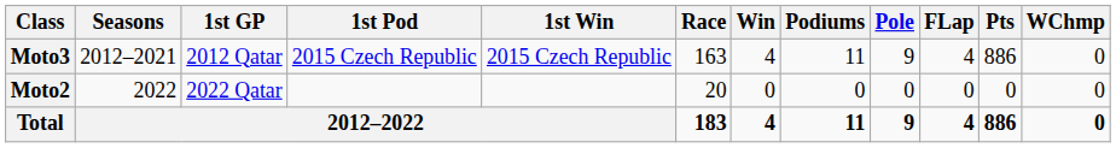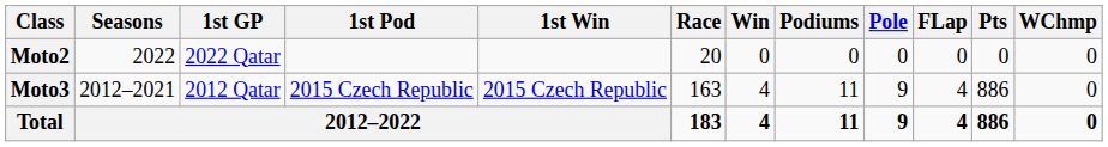 <table class="wikitable" style="text-align:right;">
 <tr>
 <th>Class</th>
 <th>Seasons</th>
 <th>1st GP</th>
 <th>1st Pod</th>
 <th>1st Win</th>
 <th>Race</th>
 <th>Win</th>
 <th>Podiums</th>
 <th><a href='#'>Pole</a></th>
 <th>FLap</th>
 <th>Pts</th>
 <th>WChmp</th>
 </tr>
 <tr>
+<th>Moto2</th>
+<td>2022</td>
+<td style="text-align:left;"><a href='#'>2022 Qatar</a></td>
+<td style="text-align:left;"></td>
+<td style="text-align:left;"></td>
+<td>20</td>
+<td>0</td>
+<td>0</td>
+<td>0</td>
+<td>0</td>
+<td>0</td>
+<td>0</td>
+</tr>
+<tr>
 <th>Moto3</th>
 <td>2012–2021</td>
 <td style="text-align:left;"><a href='#'>2012 Qatar</a></td>
 <td style="text-align:left;"><a href='#'>2015 Czech Republic</a></td>
 <td style="text-align:left;"><a href='#'>2015 Czech Republic</a></td>
 <td>163</td>
 <td>4</td>
 <td>11</td>
 <td>9</td>
 <td>4</td>
 <td>886</td>
 <td>0</td>
 </tr>
 <tr>
-<th>Moto2</th>
-<td>2022</td>
-<td style="text-align:left;"><a href='#'>2022 Qatar</a></td>
-<td style="text-align:left;"></td>
-<td style="text-align:left;"></td>
-<td>20</td>
-<td>0</td>
-<td>0</td>
-<td>0</td>
-<td>0</td>
-<td>0</td>
-<td>0</td>
-</tr>
-<tr>
 <th>Total</th>
 <th colspan="4">2012–2022</th>
 <td><strong>183</strong></td>
 <td><strong>4</strong></td>
 <td><strong>11</strong></td>
 <td><strong>9</strong></td>
 <td><strong>4</strong></td>
 <td><strong>886</strong></td>
 <td><strong>0</strong></td>
 </tr>
 </table>
